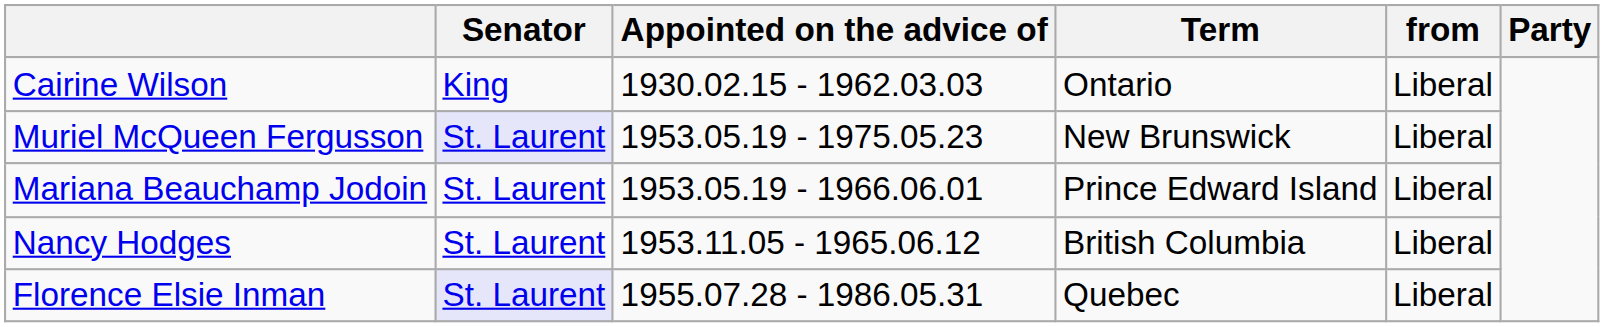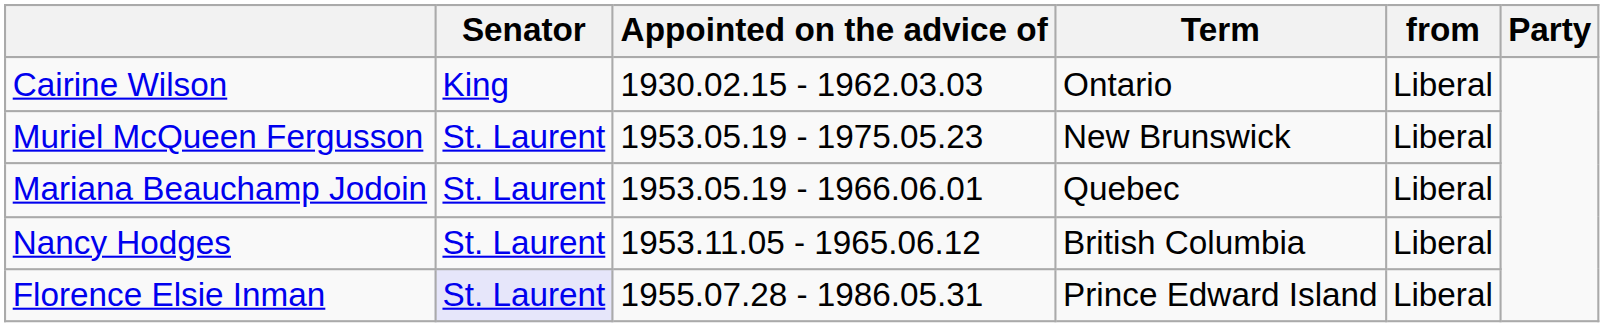 <table class="sortable wikitable">
 <tr>
 <th></th>
 <th>Senator</th>
 <th>Appointed on the advice of</th>
 <th>Term</th>
 <th>from</th>
 <th>Party</th>
 </tr>
 <tr>
 <td><a href='#'>Cairine Wilson</a></td>
 <td><a href='#'>King</a></td>
 <td>1930.02.15 - 1962.03.03</td>
 <td>Ontario</td>
 <td>Liberal</td>
 </tr>
 <tr>
 <td><a href='#'>Muriel McQueen Fergusson</a></td>
-<td style="background: lavender;"><a href='#'>St. Laurent</a></td>
+<td><a href='#'>St. Laurent</a></td>
 <td>1953.05.19 - 1975.05.23</td>
 <td>New Brunswick</td>
 <td>Liberal</td>
 </tr>
 <tr>
 <td><a href='#'>Mariana Beauchamp Jodoin</a></td>
 <td><a href='#'>St. Laurent</a></td>
 <td>1953.05.19 - 1966.06.01</td>
-<td>Prince Edward Island</td>
+<td>Quebec</td>
 <td>Liberal</td>
 </tr>
 <tr>
 <td><a href='#'>Nancy Hodges</a></td>
 <td><a href='#'>St. Laurent</a></td>
 <td>1953.11.05 - 1965.06.12</td>
 <td>British Columbia</td>
 <td>Liberal</td>
 </tr>
 <tr>
 <td><a href='#'>Florence Elsie Inman</a></td>
 <td style="background: lavender;"><a href='#'>St. Laurent</a></td>
 <td>1955.07.28 - 1986.05.31</td>
-<td>Quebec</td>
+<td>Prince Edward Island</td>
 <td>Liberal</td>
 </tr>
 </table>
